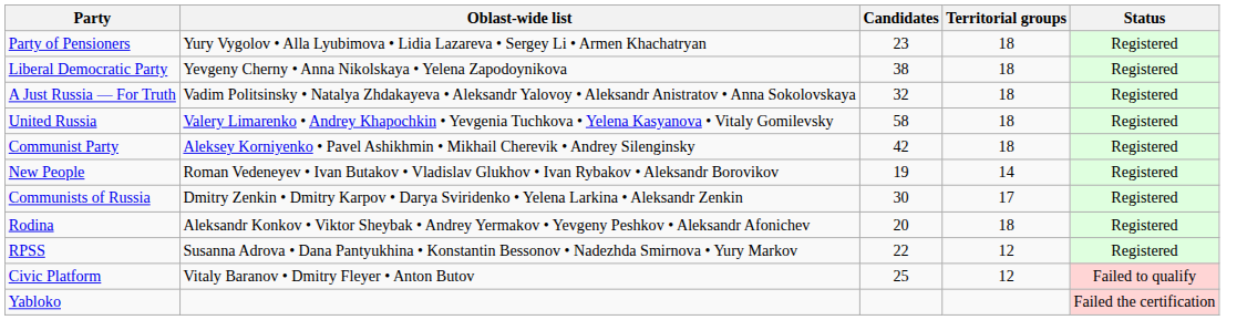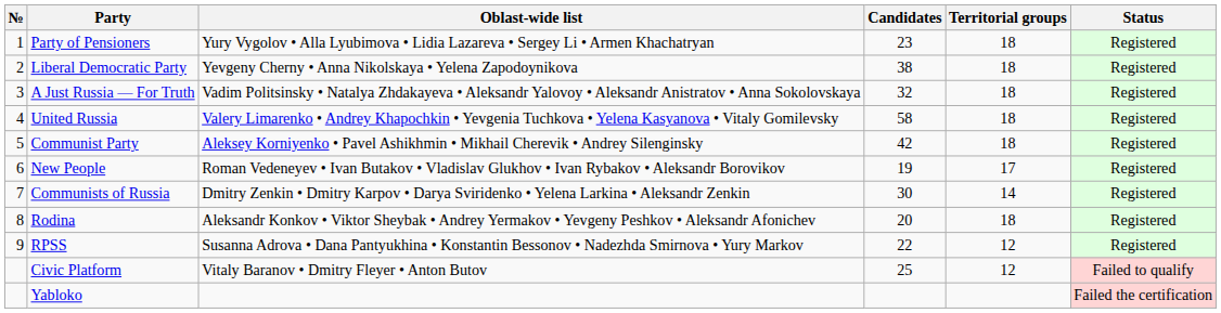 <table class="wikitable sortable" style="background: #f9f9f9; text-align:right; font-size: 95%">
 <tr>
+<th align=center>№</th>
 <th align=center>Party</th>
 <th align=center>Oblast-wide list</th>
 <th align=center>Candidates</th>
 <th align=center>Territorial groups</th>
 <th align=center>Status</th>
 </tr>
 <tr>
+<td>1</td>
 <td align=left><a href='#'>Party of Pensioners</a></td>
 <td align=left>Yury Vygolov • Alla Lyubimova • Lidia Lazareva • Sergey Li • Armen Khachatryan</td>
 <td align=center>23</td>
 <td align=center>18</td>
 <td align=center bgcolor="#DFFFDF">Registered</td>
 </tr>
 <tr>
+<td>2</td>
 <td align=left><a href='#'>Liberal Democratic Party</a></td>
 <td align=left>Yevgeny Cherny • Anna Nikolskaya • Yelena Zapodoynikova</td>
 <td align=center>38</td>
 <td align=center>18</td>
 <td align=center bgcolor="#DFFFDF">Registered</td>
 </tr>
 <tr>
+<td>3</td>
 <td align=left><a href='#'>A Just Russia — For Truth</a></td>
 <td align=left>Vadim Politsinsky • Natalya Zhdakayeva • Aleksandr Yalovoy • Aleksandr Anistratov • Anna Sokolovskaya</td>
 <td align=center>32</td>
 <td align=center>18</td>
 <td align=center bgcolor="#DFFFDF">Registered</td>
 </tr>
 <tr>
+<td>4</td>
 <td align=left><a href='#'>United Russia</a></td>
 <td align=left><a href='#'>Valery Limarenko</a> • <a href='#'>Andrey Khapochkin</a> • Yevgenia Tuchkova • <a href='#'>Yelena Kasyanova</a> • Vitaly Gomilevsky</td>
 <td align=center>58</td>
 <td align=center>18</td>
 <td align=center bgcolor="#DFFFDF">Registered</td>
 </tr>
 <tr>
+<td>5</td>
 <td align=left><a href='#'>Communist Party</a></td>
 <td align=left><a href='#'>Aleksey Korniyenko</a> • Pavel Ashikhmin • Mikhail Cherevik • Andrey Silenginsky</td>
 <td align=center>42</td>
 <td align=center>18</td>
 <td align=center bgcolor="#DFFFDF">Registered</td>
 </tr>
 <tr>
+<td>6</td>
 <td align=left><a href='#'>New People</a></td>
 <td align=left>Roman Vedeneyev • Ivan Butakov • Vladislav Glukhov • Ivan Rybakov • Aleksandr Borovikov</td>
 <td align=center>19</td>
+<td align=center>17</td>
+<td align=center bgcolor="#DFFFDF">Registered</td>
+</tr>
+<tr>
+<td>7</td>
+<td align=left><a href='#'>Communists of Russia</a></td>
+<td align=left>Dmitry Zenkin • Dmitry Karpov • Darya Sviridenko • Yelena Larkina • Aleksandr Zenkin</td>
+<td align=center>30</td>
 <td align=center>14</td>
 <td align=center bgcolor="#DFFFDF">Registered</td>
 </tr>
 <tr>
-<td align=left><a href='#'>Communists of Russia</a></td>
-<td align=left>Dmitry Zenkin • Dmitry Karpov • Darya Sviridenko • Yelena Larkina • Aleksandr Zenkin</td>
-<td align=center>30</td>
-<td align=center>17</td>
-<td align=center bgcolor="#DFFFDF">Registered</td>
-</tr>
-<tr>
+<td>8</td>
 <td align=left><a href='#'>Rodina</a></td>
 <td align=left>Aleksandr Konkov • Viktor Sheybak • Andrey Yermakov • Yevgeny Peshkov • Aleksandr Afonichev</td>
 <td align=center>20</td>
 <td align=center>18</td>
 <td align=center bgcolor="#DFFFDF">Registered</td>
 </tr>
 <tr>
+<td>9</td>
 <td align=left><a href='#'>RPSS</a></td>
 <td align=left>Susanna Adrova • Dana Pantyukhina • Konstantin Bessonov • Nadezhda Smirnova • Yury Markov</td>
 <td align=center>22</td>
 <td align=center>12</td>
 <td align=center bgcolor="#DFFFDF">Registered</td>
 </tr>
 <tr>
+<td></td>
 <td align=left><a href='#'>Civic Platform</a></td>
 <td align=left>Vitaly Baranov • Dmitry Fleyer • Anton Butov</td>
 <td align=center>25</td>
 <td align=center>12</td>
 <td align=center bgcolor="#FFD5D5">Failed to qualify</td>
 </tr>
 <tr>
+<td></td>
 <td align=left><a href='#'>Yabloko</a></td>
 <td></td>
 <td></td>
 <td></td>
 <td align=center bgcolor="#FFD5D5">Failed the certification</td>
 </tr>
 </table>
